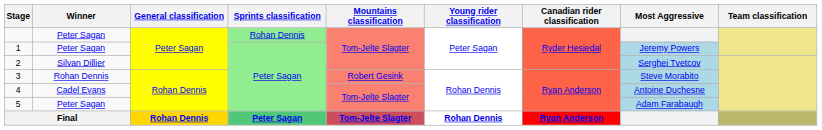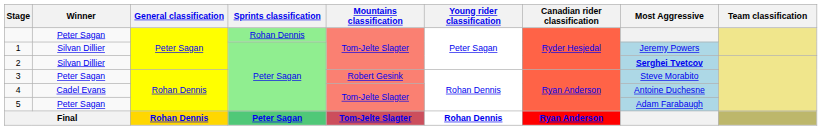 <table class="wikitable" style="text-align: center; font-size:smaller;">
 <tr>
 <th style="width:1%;">Stage</th>
 <th style="width:12%;">Winner</th>
 <th style="width:12%;"><a href='#'>General classification</a><br></th>
 <th style="width:12%;"><a href='#'>Sprints classification</a><br></th>
 <th style="width:12%;"><a href='#'>Mountains classification</a><br></th>
 <th style="width:12%;"><a href='#'>Young rider classification</a><br></th>
 <th style="width:12%;">Canadian rider classification<br></th>
 <th style="width:12%;">Most Aggressive<br></th>
 <th style="width:12%;">Team classification<br></th>
 </tr>
 <tr>
 <td></td>
 <td><a href='#'>Peter Sagan</a></td>
 <td style="background:yellow;" rowspan=3><a href='#'>Peter Sagan</a></td>
 <td style="background:lightgreen;"><a href='#'>Rohan Dennis</a></td>
 <td style="background:salmon;" rowspan=3><a href='#'>Tom-Jelte Slagter</a></td>
 <td style="background:white;" rowspan=3><a href='#'>Peter Sagan</a></td>
 <td style="background:tomato;" rowspan=3><a href='#'>Ryder Hesjedal</a></td>
 <th></th>
 <td style="background:Khaki;" rowspan=2></td>
 </tr>
 <tr>
 <td>1</td>
-<td><a href='#'>Peter Sagan</a></td>
+<td><a href='#'>Silvan Dillier</a></td>
 <td style="background:lightgreen;" rowspan=5><a href='#'>Peter Sagan</a></td>
 <td style="background:lightblue;"><a href='#'>Jeremy Powers</a></td>
 </tr>
 <tr>
 <td>2</td>
 <td><a href='#'>Silvan Dillier</a></td>
-<td style="background:lightblue;"><a href='#'>Serghei Tvetcov</a></td>
+<td style="background:lightblue;"><strong><a href='#'>Serghei Tvetcov</a></strong></td>
 <td style="background:Khaki;" rowspan=4></td>
 </tr>
 <tr>
 <td>3</td>
-<td><a href='#'>Rohan Dennis</a></td>
+<td><a href='#'>Peter Sagan</a></td>
 <td style="background:yellow;" rowspan=3><a href='#'>Rohan Dennis</a></td>
 <td style="background:salmon;"><a href='#'>Robert Gesink</a></td>
 <td style="background:white;" rowspan=3><a href='#'>Rohan Dennis</a></td>
 <td style="background:tomato;" rowspan=3><a href='#'>Ryan Anderson</a></td>
 <td style="background:lightblue;"><a href='#'>Steve Morabito</a></td>
 </tr>
 <tr>
 <td>4</td>
 <td><a href='#'>Cadel Evans</a></td>
 <td style="background:salmon;" rowspan=2><a href='#'>Tom-Jelte Slagter</a></td>
 <td style="background:lightblue;"><a href='#'>Antoine Duchesne</a></td>
 </tr>
 <tr>
 <td>5</td>
 <td><a href='#'>Peter Sagan</a></td>
 <td style="background:lightblue;"><a href='#'>Adam Farabaugh</a></td>
 </tr>
 <tr>
 <th colspan=2><strong>Final</strong></th>
 <th style="background:gold;"><a href='#'>Rohan Dennis</a></th>
 <th style="background:#50c878;"><a href='#'>Peter Sagan</a></th>
 <th style="background:#cc4e5c;"><a href='#'>Tom-Jelte Slagter</a></th>
 <th style="background:white;"><a href='#'>Rohan Dennis</a></th>
 <th style="background:red;"><a href='#'>Ryan Anderson</a></th>
 <th></th>
 <th style="background:DarkKhaki;"></th>
 </tr>
 </table>
